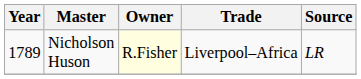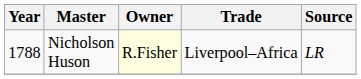 <table class=" wikitable">
 <tr>
 <th>Year</th>
 <th>Master</th>
 <th>Owner</th>
 <th>Trade</th>
 <th>Source</th>
 </tr>
 <tr>
-<td>1789</td>
+<td>1788</td>
 <td>Nicholson<br>Huson</td>
 <td style="background: lightyellow;">R.Fisher</td>
 <td>Liverpool–Africa</td>
 <td><em>LR</em></td>
 </tr>
 <tr>
 </tr>
 </table>
